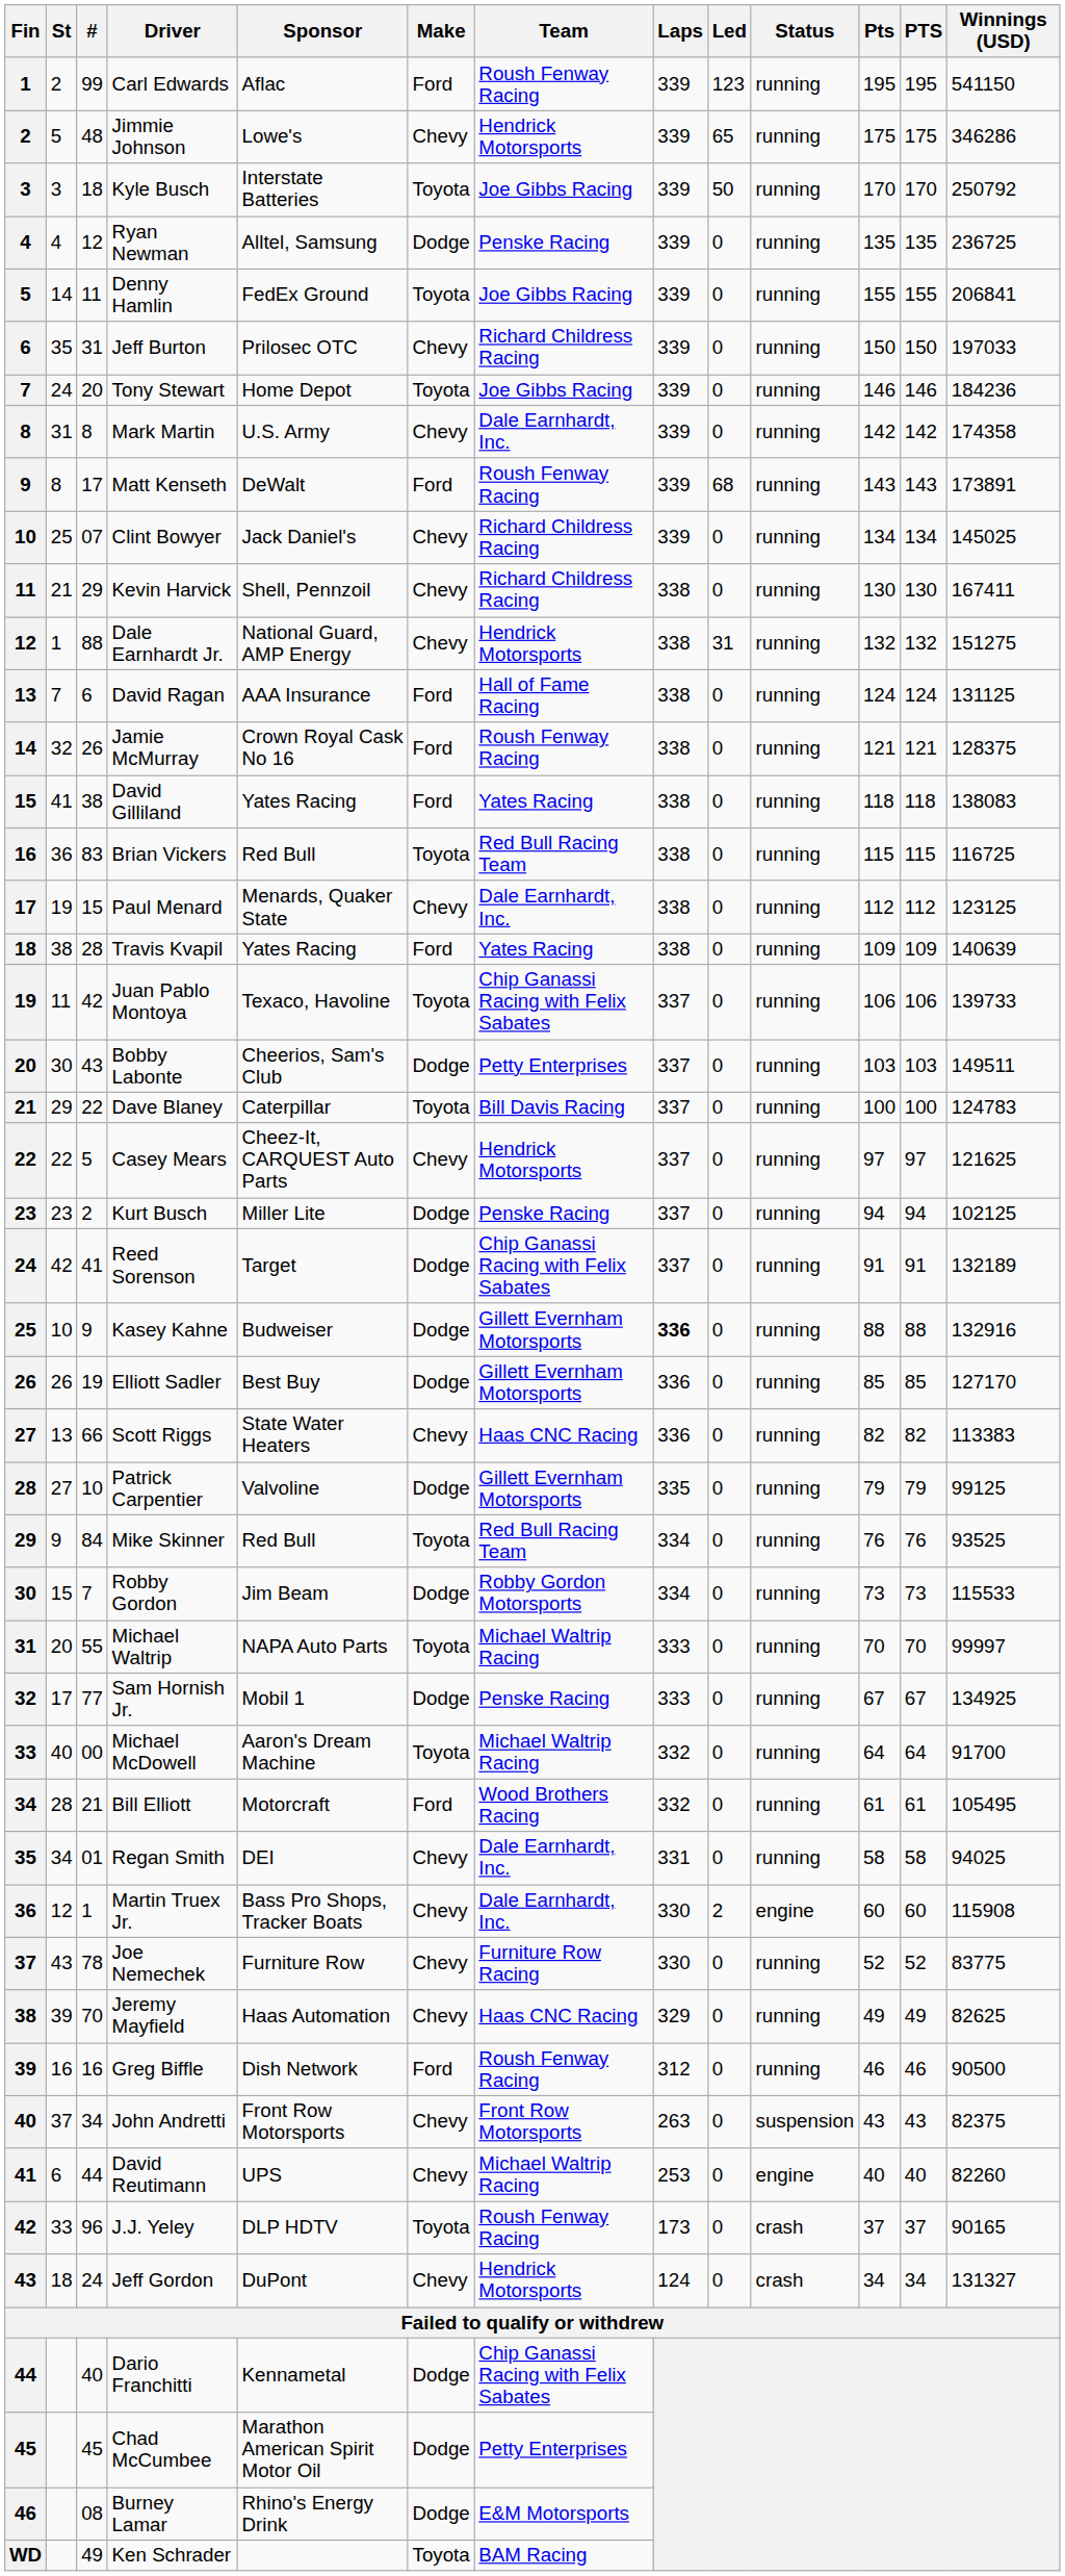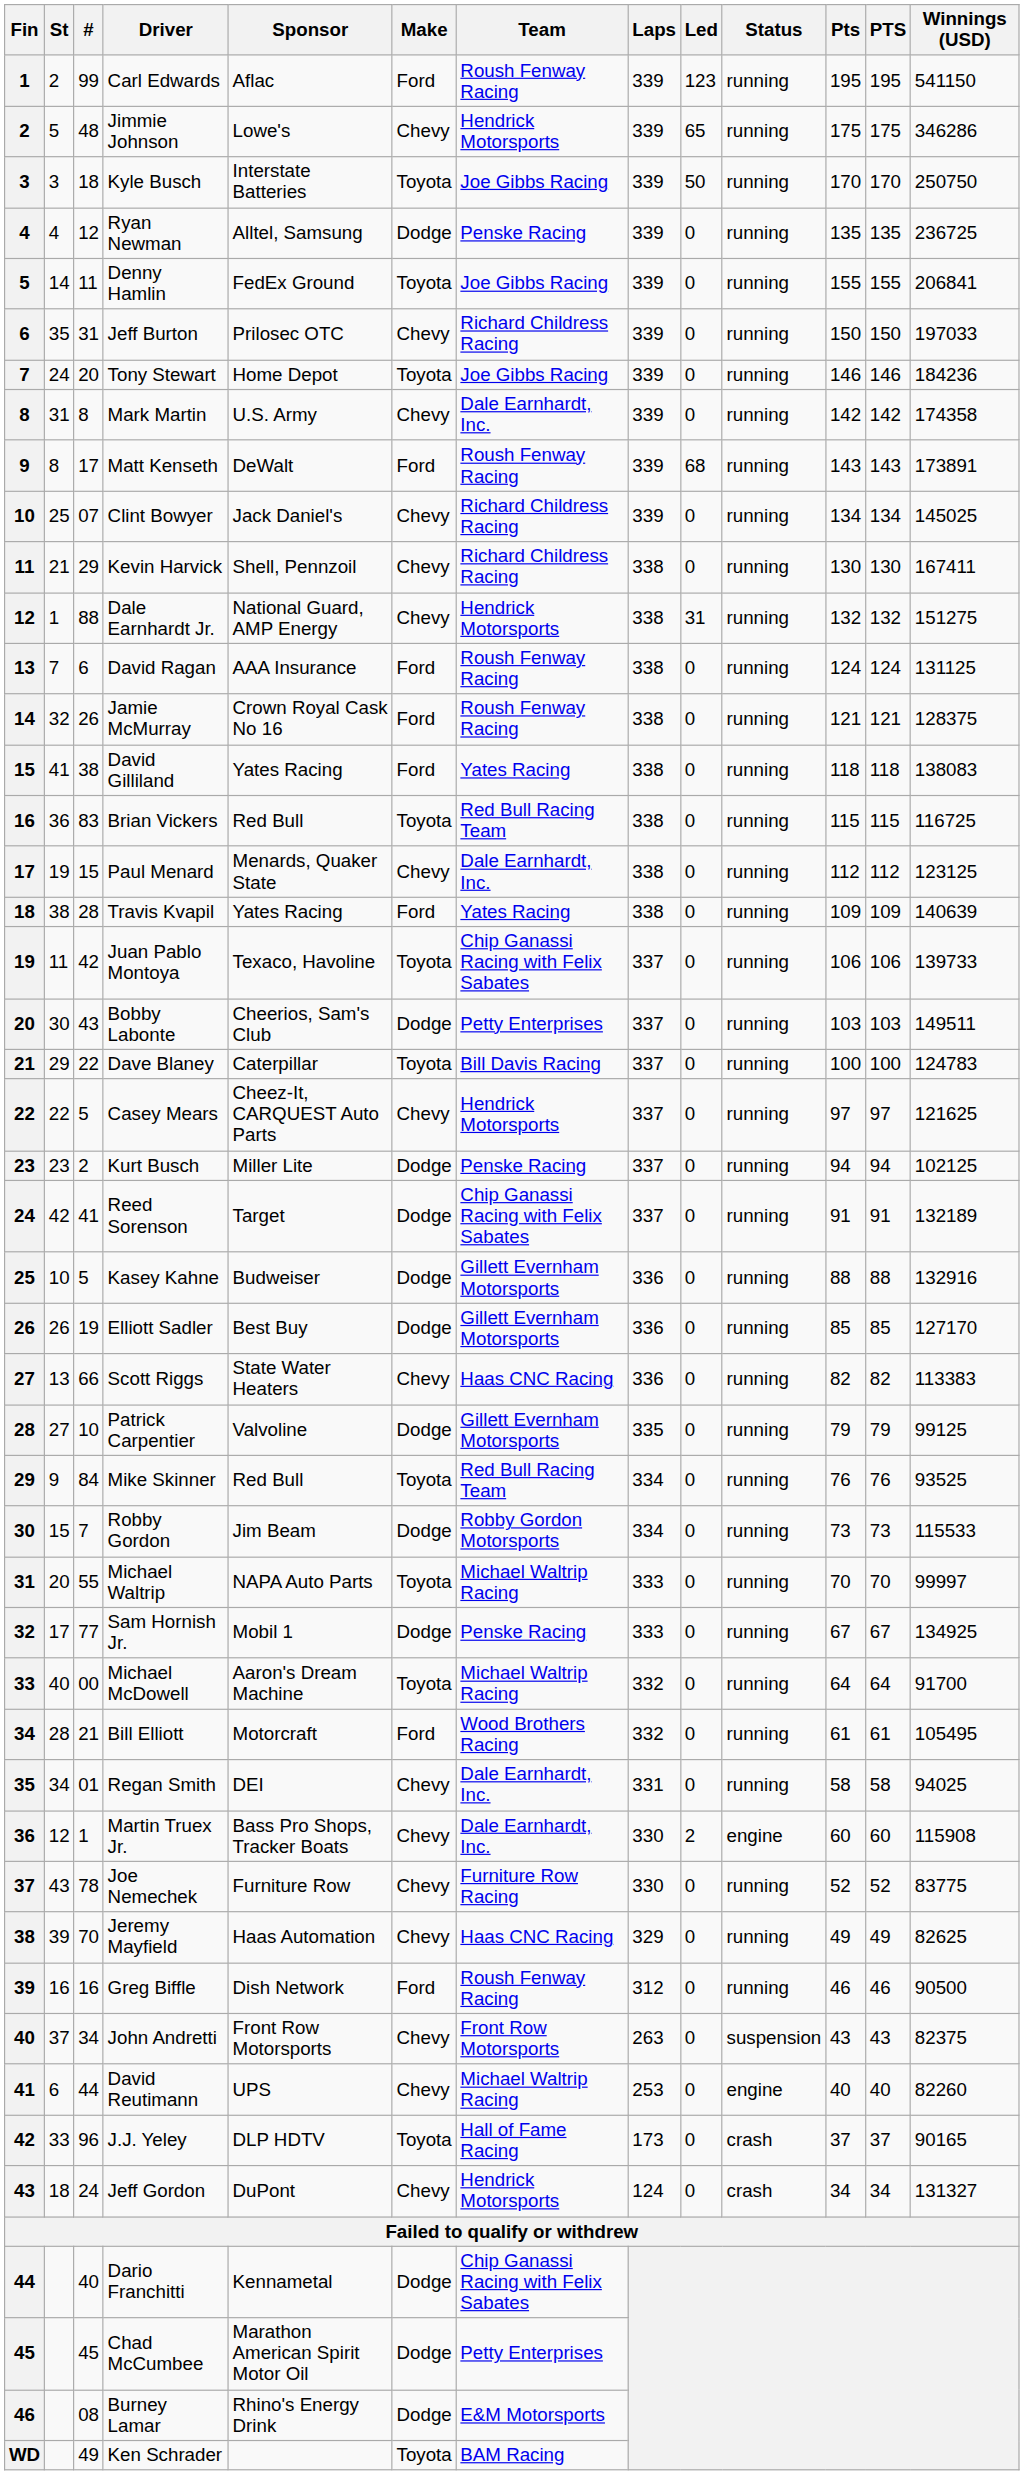 <table class="wikitable sortable">
 <tr>
 <th>Fin</th>
 <th>St</th>
 <th>#</th>
 <th>Driver</th>
 <th>Sponsor</th>
 <th>Make</th>
 <th>Team</th>
 <th>Laps</th>
 <th>Led</th>
 <th>Status</th>
 <th>Pts</th>
 <th>PTS</th>
 <th>Winnings (USD)</th>
 </tr>
 <tr>
 <th>1</th>
 <td>2</td>
 <td>99</td>
 <td>Carl Edwards</td>
 <td>Aflac</td>
 <td>Ford</td>
 <td><a href='#'>Roush Fenway Racing</a></td>
 <td>339</td>
 <td>123</td>
 <td>running</td>
 <td>195</td>
 <td>195</td>
 <td>541150</td>
 </tr>
 <tr>
 <th>2</th>
 <td>5</td>
 <td>48</td>
 <td>Jimmie Johnson</td>
 <td>Lowe's</td>
 <td>Chevy</td>
 <td><a href='#'>Hendrick Motorsports</a></td>
 <td>339</td>
 <td>65</td>
 <td>running</td>
 <td>175</td>
 <td>175</td>
 <td>346286</td>
 </tr>
 <tr>
 <th>3</th>
 <td>3</td>
 <td>18</td>
 <td>Kyle Busch</td>
 <td>Interstate Batteries</td>
 <td>Toyota</td>
 <td><a href='#'>Joe Gibbs Racing</a></td>
 <td>339</td>
 <td>50</td>
 <td>running</td>
 <td>170</td>
 <td>170</td>
-<td>250792</td>
+<td>250750</td>
 </tr>
 <tr>
 <th>4</th>
 <td>4</td>
 <td>12</td>
 <td>Ryan Newman</td>
 <td>Alltel, Samsung</td>
 <td>Dodge</td>
 <td><a href='#'>Penske Racing</a></td>
 <td>339</td>
 <td>0</td>
 <td>running</td>
 <td>135</td>
 <td>135</td>
 <td>236725</td>
 </tr>
 <tr>
 <th>5</th>
 <td>14</td>
 <td>11</td>
 <td>Denny Hamlin</td>
 <td>FedEx Ground</td>
 <td>Toyota</td>
 <td><a href='#'>Joe Gibbs Racing</a></td>
 <td>339</td>
 <td>0</td>
 <td>running</td>
 <td>155</td>
 <td>155</td>
 <td>206841</td>
 </tr>
 <tr>
 <th>6</th>
 <td>35</td>
 <td>31</td>
 <td>Jeff Burton</td>
 <td>Prilosec OTC</td>
 <td>Chevy</td>
 <td><a href='#'>Richard Childress Racing</a></td>
 <td>339</td>
 <td>0</td>
 <td>running</td>
 <td>150</td>
 <td>150</td>
 <td>197033</td>
 </tr>
 <tr>
 <th>7</th>
 <td>24</td>
 <td>20</td>
 <td>Tony Stewart</td>
 <td>Home Depot</td>
 <td>Toyota</td>
 <td><a href='#'>Joe Gibbs Racing</a></td>
 <td>339</td>
 <td>0</td>
 <td>running</td>
 <td>146</td>
 <td>146</td>
 <td>184236</td>
 </tr>
 <tr>
 <th>8</th>
 <td>31</td>
 <td>8</td>
 <td>Mark Martin</td>
 <td>U.S. Army</td>
 <td>Chevy</td>
 <td><a href='#'>Dale Earnhardt, Inc.</a></td>
 <td>339</td>
 <td>0</td>
 <td>running</td>
 <td>142</td>
 <td>142</td>
 <td>174358</td>
 </tr>
 <tr>
 <th>9</th>
 <td>8</td>
 <td>17</td>
 <td>Matt Kenseth</td>
 <td>DeWalt</td>
 <td>Ford</td>
 <td><a href='#'>Roush Fenway Racing</a></td>
 <td>339</td>
 <td>68</td>
 <td>running</td>
 <td>143</td>
 <td>143</td>
 <td>173891</td>
 </tr>
 <tr>
 <th>10</th>
 <td>25</td>
 <td>07</td>
 <td>Clint Bowyer</td>
 <td>Jack Daniel's</td>
 <td>Chevy</td>
 <td><a href='#'>Richard Childress Racing</a></td>
 <td>339</td>
 <td>0</td>
 <td>running</td>
 <td>134</td>
 <td>134</td>
 <td>145025</td>
 </tr>
 <tr>
 <th>11</th>
 <td>21</td>
 <td>29</td>
 <td>Kevin Harvick</td>
 <td>Shell, Pennzoil</td>
 <td>Chevy</td>
 <td><a href='#'>Richard Childress Racing</a></td>
 <td>338</td>
 <td>0</td>
 <td>running</td>
 <td>130</td>
 <td>130</td>
 <td>167411</td>
 </tr>
 <tr>
 <th>12</th>
 <td>1</td>
 <td>88</td>
 <td>Dale Earnhardt Jr.</td>
 <td>National Guard, AMP Energy</td>
 <td>Chevy</td>
 <td><a href='#'>Hendrick Motorsports</a></td>
 <td>338</td>
 <td>31</td>
 <td>running</td>
 <td>132</td>
 <td>132</td>
 <td>151275</td>
 </tr>
 <tr>
 <th>13</th>
 <td>7</td>
 <td>6</td>
 <td>David Ragan</td>
 <td>AAA Insurance</td>
 <td>Ford</td>
-<td><a href='#'>Hall of Fame Racing</a></td>
+<td><a href='#'>Roush Fenway Racing</a></td>
 <td>338</td>
 <td>0</td>
 <td>running</td>
 <td>124</td>
 <td>124</td>
 <td>131125</td>
 </tr>
 <tr>
 <th>14</th>
 <td>32</td>
 <td>26</td>
 <td>Jamie McMurray</td>
 <td>Crown Royal Cask No 16</td>
 <td>Ford</td>
 <td><a href='#'>Roush Fenway Racing</a></td>
 <td>338</td>
 <td>0</td>
 <td>running</td>
 <td>121</td>
 <td>121</td>
 <td>128375</td>
 </tr>
 <tr>
 <th>15</th>
 <td>41</td>
 <td>38</td>
 <td>David Gilliland</td>
 <td>Yates Racing</td>
 <td>Ford</td>
 <td><a href='#'>Yates Racing</a></td>
 <td>338</td>
 <td>0</td>
 <td>running</td>
 <td>118</td>
 <td>118</td>
 <td>138083</td>
 </tr>
 <tr>
 <th>16</th>
 <td>36</td>
 <td>83</td>
 <td>Brian Vickers</td>
 <td>Red Bull</td>
 <td>Toyota</td>
 <td><a href='#'>Red Bull Racing Team</a></td>
 <td>338</td>
 <td>0</td>
 <td>running</td>
 <td>115</td>
 <td>115</td>
 <td>116725</td>
 </tr>
 <tr>
 <th>17</th>
 <td>19</td>
 <td>15</td>
 <td>Paul Menard</td>
 <td>Menards, Quaker State</td>
 <td>Chevy</td>
 <td><a href='#'>Dale Earnhardt, Inc.</a></td>
 <td>338</td>
 <td>0</td>
 <td>running</td>
 <td>112</td>
 <td>112</td>
 <td>123125</td>
 </tr>
 <tr>
 <th>18</th>
 <td>38</td>
 <td>28</td>
 <td>Travis Kvapil</td>
 <td>Yates Racing</td>
 <td>Ford</td>
 <td><a href='#'>Yates Racing</a></td>
 <td>338</td>
 <td>0</td>
 <td>running</td>
 <td>109</td>
 <td>109</td>
 <td>140639</td>
 </tr>
 <tr>
 <th>19</th>
 <td>11</td>
 <td>42</td>
 <td>Juan Pablo Montoya</td>
 <td>Texaco, Havoline</td>
 <td>Toyota</td>
 <td><a href='#'>Chip Ganassi Racing with Felix Sabates</a></td>
 <td>337</td>
 <td>0</td>
 <td>running</td>
 <td>106</td>
 <td>106</td>
 <td>139733</td>
 </tr>
 <tr>
 <th>20</th>
 <td>30</td>
 <td>43</td>
 <td>Bobby Labonte</td>
 <td>Cheerios, Sam's Club</td>
 <td>Dodge</td>
 <td><a href='#'>Petty Enterprises</a></td>
 <td>337</td>
 <td>0</td>
 <td>running</td>
 <td>103</td>
 <td>103</td>
 <td>149511</td>
 </tr>
 <tr>
 <th>21</th>
 <td>29</td>
 <td>22</td>
 <td>Dave Blaney</td>
 <td>Caterpillar</td>
 <td>Toyota</td>
 <td><a href='#'>Bill Davis Racing</a></td>
 <td>337</td>
 <td>0</td>
 <td>running</td>
 <td>100</td>
 <td>100</td>
 <td>124783</td>
 </tr>
 <tr>
 <th>22</th>
 <td>22</td>
 <td>5</td>
 <td>Casey Mears</td>
 <td>Cheez-It, CARQUEST Auto Parts</td>
 <td>Chevy</td>
 <td><a href='#'>Hendrick Motorsports</a></td>
 <td>337</td>
 <td>0</td>
 <td>running</td>
 <td>97</td>
 <td>97</td>
 <td>121625</td>
 </tr>
 <tr>
 <th>23</th>
 <td>23</td>
 <td>2</td>
 <td>Kurt Busch</td>
 <td>Miller Lite</td>
 <td>Dodge</td>
 <td><a href='#'>Penske Racing</a></td>
 <td>337</td>
 <td>0</td>
 <td>running</td>
 <td>94</td>
 <td>94</td>
 <td>102125</td>
 </tr>
 <tr>
 <th>24</th>
 <td>42</td>
 <td>41</td>
 <td>Reed Sorenson</td>
 <td>Target</td>
 <td>Dodge</td>
 <td><a href='#'>Chip Ganassi Racing with Felix Sabates</a></td>
 <td>337</td>
 <td>0</td>
 <td>running</td>
 <td>91</td>
 <td>91</td>
 <td>132189</td>
 </tr>
 <tr>
 <th>25</th>
 <td>10</td>
-<td>9</td>
+<td>5</td>
 <td>Kasey Kahne</td>
 <td>Budweiser</td>
 <td>Dodge</td>
 <td><a href='#'>Gillett Evernham Motorsports</a></td>
-<td><strong>336</strong></td>
+<td>336</td>
 <td>0</td>
 <td>running</td>
 <td>88</td>
 <td>88</td>
 <td>132916</td>
 </tr>
 <tr>
 <th>26</th>
 <td>26</td>
 <td>19</td>
 <td>Elliott Sadler</td>
 <td>Best Buy</td>
 <td>Dodge</td>
 <td><a href='#'>Gillett Evernham Motorsports</a></td>
 <td>336</td>
 <td>0</td>
 <td>running</td>
 <td>85</td>
 <td>85</td>
 <td>127170</td>
 </tr>
 <tr>
 <th>27</th>
 <td>13</td>
 <td>66</td>
 <td>Scott Riggs</td>
 <td>State Water Heaters</td>
 <td>Chevy</td>
 <td><a href='#'>Haas CNC Racing</a></td>
 <td>336</td>
 <td>0</td>
 <td>running</td>
 <td>82</td>
 <td>82</td>
 <td>113383</td>
 </tr>
 <tr>
 <th>28</th>
 <td>27</td>
 <td>10</td>
 <td>Patrick Carpentier</td>
 <td>Valvoline</td>
 <td>Dodge</td>
 <td><a href='#'>Gillett Evernham Motorsports</a></td>
 <td>335</td>
 <td>0</td>
 <td>running</td>
 <td>79</td>
 <td>79</td>
 <td>99125</td>
 </tr>
 <tr>
 <th>29</th>
 <td>9</td>
 <td>84</td>
 <td>Mike Skinner</td>
 <td>Red Bull</td>
 <td>Toyota</td>
 <td><a href='#'>Red Bull Racing Team</a></td>
 <td>334</td>
 <td>0</td>
 <td>running</td>
 <td>76</td>
 <td>76</td>
 <td>93525</td>
 </tr>
 <tr>
 <th>30</th>
 <td>15</td>
 <td>7</td>
 <td>Robby Gordon</td>
 <td>Jim Beam</td>
 <td>Dodge</td>
 <td><a href='#'>Robby Gordon Motorsports</a></td>
 <td>334</td>
 <td>0</td>
 <td>running</td>
 <td>73</td>
 <td>73</td>
 <td>115533</td>
 </tr>
 <tr>
 <th>31</th>
 <td>20</td>
 <td>55</td>
 <td>Michael Waltrip</td>
 <td>NAPA Auto Parts</td>
 <td>Toyota</td>
 <td><a href='#'>Michael Waltrip Racing</a></td>
 <td>333</td>
 <td>0</td>
 <td>running</td>
 <td>70</td>
 <td>70</td>
 <td>99997</td>
 </tr>
 <tr>
 <th>32</th>
 <td>17</td>
 <td>77</td>
 <td>Sam Hornish Jr.</td>
 <td>Mobil 1</td>
 <td>Dodge</td>
 <td><a href='#'>Penske Racing</a></td>
 <td>333</td>
 <td>0</td>
 <td>running</td>
 <td>67</td>
 <td>67</td>
 <td>134925</td>
 </tr>
 <tr>
 <th>33</th>
 <td>40</td>
 <td>00</td>
 <td>Michael McDowell</td>
 <td>Aaron's Dream Machine</td>
 <td>Toyota</td>
 <td><a href='#'>Michael Waltrip Racing</a></td>
 <td>332</td>
 <td>0</td>
 <td>running</td>
 <td>64</td>
 <td>64</td>
 <td>91700</td>
 </tr>
 <tr>
 <th>34</th>
 <td>28</td>
 <td>21</td>
 <td>Bill Elliott</td>
 <td>Motorcraft</td>
 <td>Ford</td>
 <td><a href='#'>Wood Brothers Racing</a></td>
 <td>332</td>
 <td>0</td>
 <td>running</td>
 <td>61</td>
 <td>61</td>
 <td>105495</td>
 </tr>
 <tr>
 <th>35</th>
 <td>34</td>
 <td>01</td>
 <td>Regan Smith</td>
 <td>DEI</td>
 <td>Chevy</td>
 <td><a href='#'>Dale Earnhardt, Inc.</a></td>
 <td>331</td>
 <td>0</td>
 <td>running</td>
 <td>58</td>
 <td>58</td>
 <td>94025</td>
 </tr>
 <tr>
 <th>36</th>
 <td>12</td>
 <td>1</td>
 <td>Martin Truex Jr.</td>
 <td>Bass Pro Shops, Tracker Boats</td>
 <td>Chevy</td>
 <td><a href='#'>Dale Earnhardt, Inc.</a></td>
 <td>330</td>
 <td>2</td>
 <td>engine</td>
 <td>60</td>
 <td>60</td>
 <td>115908</td>
 </tr>
 <tr>
 <th>37</th>
 <td>43</td>
 <td>78</td>
 <td>Joe Nemechek</td>
 <td>Furniture Row</td>
 <td>Chevy</td>
 <td><a href='#'>Furniture Row Racing</a></td>
 <td>330</td>
 <td>0</td>
 <td>running</td>
 <td>52</td>
 <td>52</td>
 <td>83775</td>
 </tr>
 <tr>
 <th>38</th>
 <td>39</td>
 <td>70</td>
 <td>Jeremy Mayfield</td>
 <td>Haas Automation</td>
 <td>Chevy</td>
 <td><a href='#'>Haas CNC Racing</a></td>
 <td>329</td>
 <td>0</td>
 <td>running</td>
 <td>49</td>
 <td>49</td>
 <td>82625</td>
 </tr>
 <tr>
 <th>39</th>
 <td>16</td>
 <td>16</td>
 <td>Greg Biffle</td>
 <td>Dish Network</td>
 <td>Ford</td>
 <td><a href='#'>Roush Fenway Racing</a></td>
 <td>312</td>
 <td>0</td>
 <td>running</td>
 <td>46</td>
 <td>46</td>
 <td>90500</td>
 </tr>
 <tr>
 <th>40</th>
 <td>37</td>
 <td>34</td>
 <td>John Andretti</td>
 <td>Front Row Motorsports</td>
 <td>Chevy</td>
 <td><a href='#'>Front Row Motorsports</a></td>
 <td>263</td>
 <td>0</td>
 <td>suspension</td>
 <td>43</td>
 <td>43</td>
 <td>82375</td>
 </tr>
 <tr>
 <th>41</th>
 <td>6</td>
 <td>44</td>
 <td>David Reutimann</td>
 <td>UPS</td>
 <td>Chevy</td>
 <td><a href='#'>Michael Waltrip Racing</a></td>
 <td>253</td>
 <td>0</td>
 <td>engine</td>
 <td>40</td>
 <td>40</td>
 <td>82260</td>
 </tr>
 <tr>
 <th>42</th>
 <td>33</td>
 <td>96</td>
 <td>J.J. Yeley</td>
 <td>DLP HDTV</td>
 <td>Toyota</td>
-<td><a href='#'>Roush Fenway Racing</a></td>
+<td><a href='#'>Hall of Fame Racing</a></td>
 <td>173</td>
 <td>0</td>
 <td>crash</td>
 <td>37</td>
 <td>37</td>
 <td>90165</td>
 </tr>
 <tr>
 <th>43</th>
 <td>18</td>
 <td>24</td>
 <td>Jeff Gordon</td>
 <td>DuPont</td>
 <td>Chevy</td>
 <td><a href='#'>Hendrick Motorsports</a></td>
 <td>124</td>
 <td>0</td>
 <td>crash</td>
 <td>34</td>
 <td>34</td>
 <td>131327</td>
 </tr>
 <tr>
 <th colspan="13">Failed to qualify or withdrew</th>
 </tr>
 <tr>
 <th>44</th>
 <td></td>
 <td>40</td>
 <td>Dario Franchitti</td>
 <td>Kennametal</td>
 <td>Dodge</td>
 <td><a href='#'>Chip Ganassi Racing with Felix Sabates</a></td>
 <th colspan="6" rowspan="4"></th>
 </tr>
 <tr>
 <th>45</th>
 <td></td>
 <td>45</td>
 <td>Chad McCumbee</td>
 <td>Marathon American Spirit Motor Oil</td>
 <td>Dodge</td>
 <td><a href='#'>Petty Enterprises</a></td>
 </tr>
 <tr>
 <th>46</th>
 <td></td>
 <td>08</td>
 <td>Burney Lamar</td>
 <td>Rhino's Energy Drink</td>
 <td>Dodge</td>
 <td><a href='#'>E&M Motorsports</a></td>
 </tr>
 <tr>
 <th>WD</th>
 <td></td>
 <td>49</td>
 <td>Ken Schrader</td>
 <td></td>
 <td>Toyota</td>
 <td><a href='#'>BAM Racing</a></td>
 </tr>
 </table>
